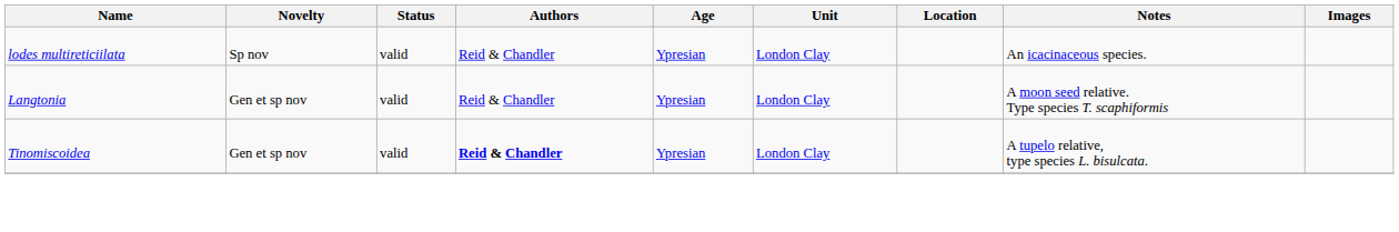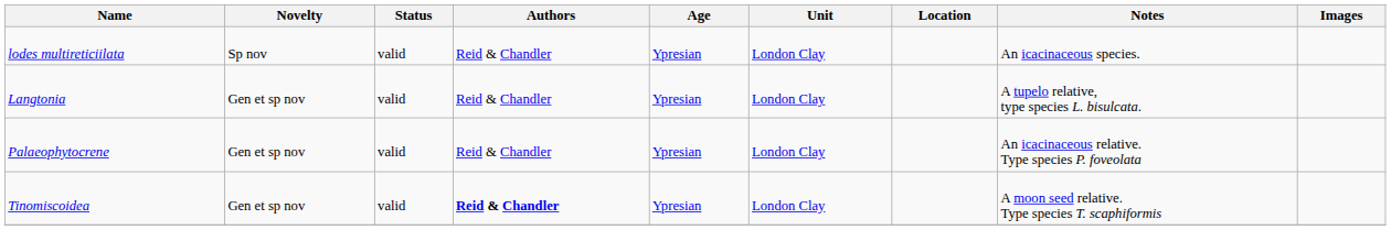 <table class="wikitable sortable" align="center" width="100%">
 <tr>
 <th>Name</th>
 <th>Novelty</th>
 <th>Status</th>
 <th>Authors</th>
 <th>Age</th>
 <th>Unit</th>
 <th>Location</th>
 <th>Notes</th>
 <th>Images</th>
 </tr>
 <tr>
 <td><br><em><a href='#'>lodes multireticiilata</a></em></td>
 <td><br>Sp nov</td>
 <td><br>valid</td>
 <td><br><a href='#'>Reid</a> & <a href='#'>Chandler</a></td>
 <td><br><a href='#'>Ypresian</a></td>
 <td><br><a href='#'>London Clay</a></td>
 <td><br><br></td>
 <td><br>An <a href='#'>icacinaceous</a> species.</td>
 <td></td>
 </tr>
 <tr>
 <td><br><em><a href='#'>Langtonia</a></em></td>
 <td><br>Gen et sp nov</td>
 <td><br>valid</td>
 <td><br><a href='#'>Reid</a> & <a href='#'>Chandler</a></td>
 <td><br><a href='#'>Ypresian</a></td>
 <td><br><a href='#'>London Clay</a></td>
 <td><br><br></td>
-<td><br>A <a href='#'>moon seed</a> relative.<br> Type species <em>T. scaphiformis</em></td>
+<td><br>A <a href='#'>tupelo</a> relative,<br> type species <em>L. bisulcata</em>.</td>
+<td></td>
+</tr>
+<tr>
+<td><br><em><a href='#'>Palaeophytocrene</a></em></td>
+<td><br>Gen et sp nov</td>
+<td><br>valid</td>
+<td><br><a href='#'>Reid</a> & <a href='#'>Chandler</a></td>
+<td><br><a href='#'>Ypresian</a></td>
+<td><br><a href='#'>London Clay</a></td>
+<td><br><br></td>
+<td><br>An <a href='#'>icacinaceous</a> relative.<br> Type species <em>P. foveolata</em></td>
 <td></td>
 </tr>
 <tr>
 <td><br><em><a href='#'>Tinomiscoidea</a></em></td>
 <td><br>Gen et sp nov</td>
 <td><br>valid</td>
 <td><strong><br><a href='#'>Reid</a> & <a href='#'>Chandler</a></strong></td>
 <td><br><a href='#'>Ypresian</a></td>
 <td><br><a href='#'>London Clay</a></td>
 <td><br><br></td>
-<td><br>A <a href='#'>tupelo</a> relative,<br> type species <em>L. bisulcata</em>.</td>
+<td><br>A <a href='#'>moon seed</a> relative.<br> Type species <em>T. scaphiformis</em></td>
 <td></td>
 </tr>
 <tr>
 </tr>
 </table>
